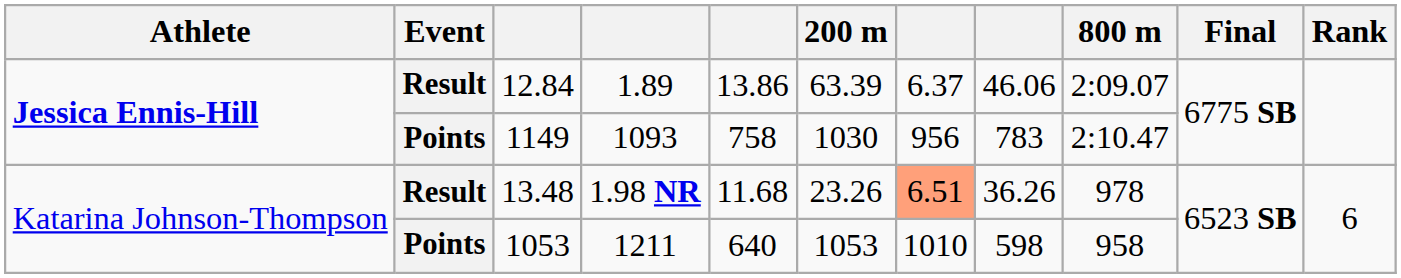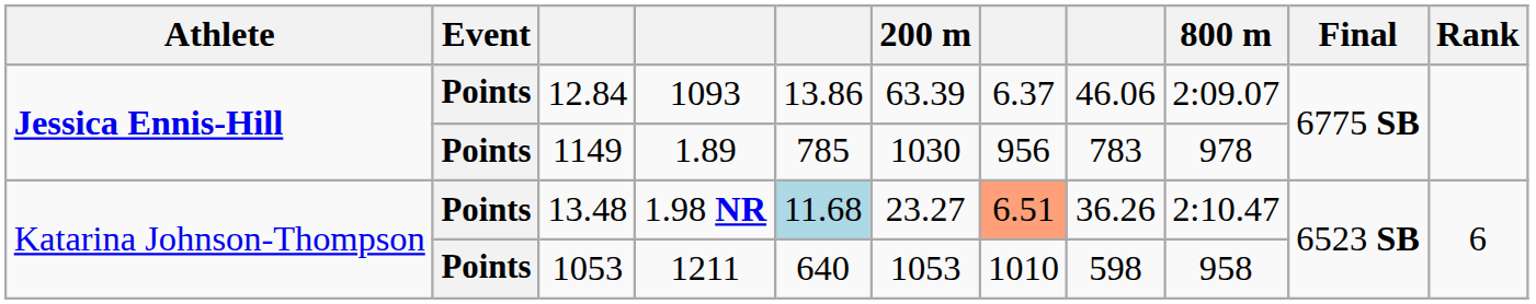 <table class="wikitable" style="font-size:90%;">
 <tr>
 <th>Athlete</th>
 <th>Event</th>
 <th></th>
 <th></th>
 <th></th>
 <th>200 m</th>
 <th></th>
 <th></th>
 <th>800 m</th>
 <th>Final</th>
 <th>Rank</th>
 </tr>
 <tr align=center>
 <td rowspan="2" style="text-align:left;"><strong><a href='#'>Jessica Ennis-Hill</a></strong></td>
-<th style="font-size:95%">Result</th>
+<th style="font-size:95%">Points</th>
 <td>12.84</td>
-<td>1.89</td>
+<td>1093</td>
 <td>13.86</td>
 <td>63.39</td>
 <td>6.37</td>
 <td>46.06</td>
 <td>2:09.07</td>
 <td rowspan=2>6775 <strong>SB</strong></td>
 <td rowspan=2></td>
 </tr>
 <tr align=center>
 <th style="font-size:95%">Points</th>
 <td>1149</td>
-<td>1093</td>
-<td>758</td>
+<td>1.89</td>
+<td>785</td>
 <td>1030</td>
 <td>956</td>
 <td>783</td>
-<td>2:10.47</td>
+<td>978</td>
 </tr>
 <tr align=center>
 <td rowspan="2" style="text-align:left;"><a href='#'>Katarina Johnson-Thompson</a></td>
-<th style="font-size:95%">Result</th>
+<th style="font-size:95%">Points</th>
 <td>13.48</td>
 <td>1.98 <strong><a href='#'>NR</a></strong></td>
-<td>11.68</td>
-<td>23.26</td>
+<td style="background: lightblue;">11.68</td>
+<td>23.27</td>
 <td style="background: lightsalmon;">6.51</td>
 <td>36.26</td>
-<td>978</td>
+<td>2:10.47</td>
 <td rowspan=2>6523 <strong>SB</strong></td>
 <td rowspan=2>6</td>
 </tr>
 <tr align=center>
 <th style="font-size:95%">Points</th>
 <td>1053</td>
 <td>1211</td>
 <td>640</td>
 <td>1053</td>
 <td>1010</td>
 <td>598</td>
 <td>958</td>
 </tr>
 </table>
